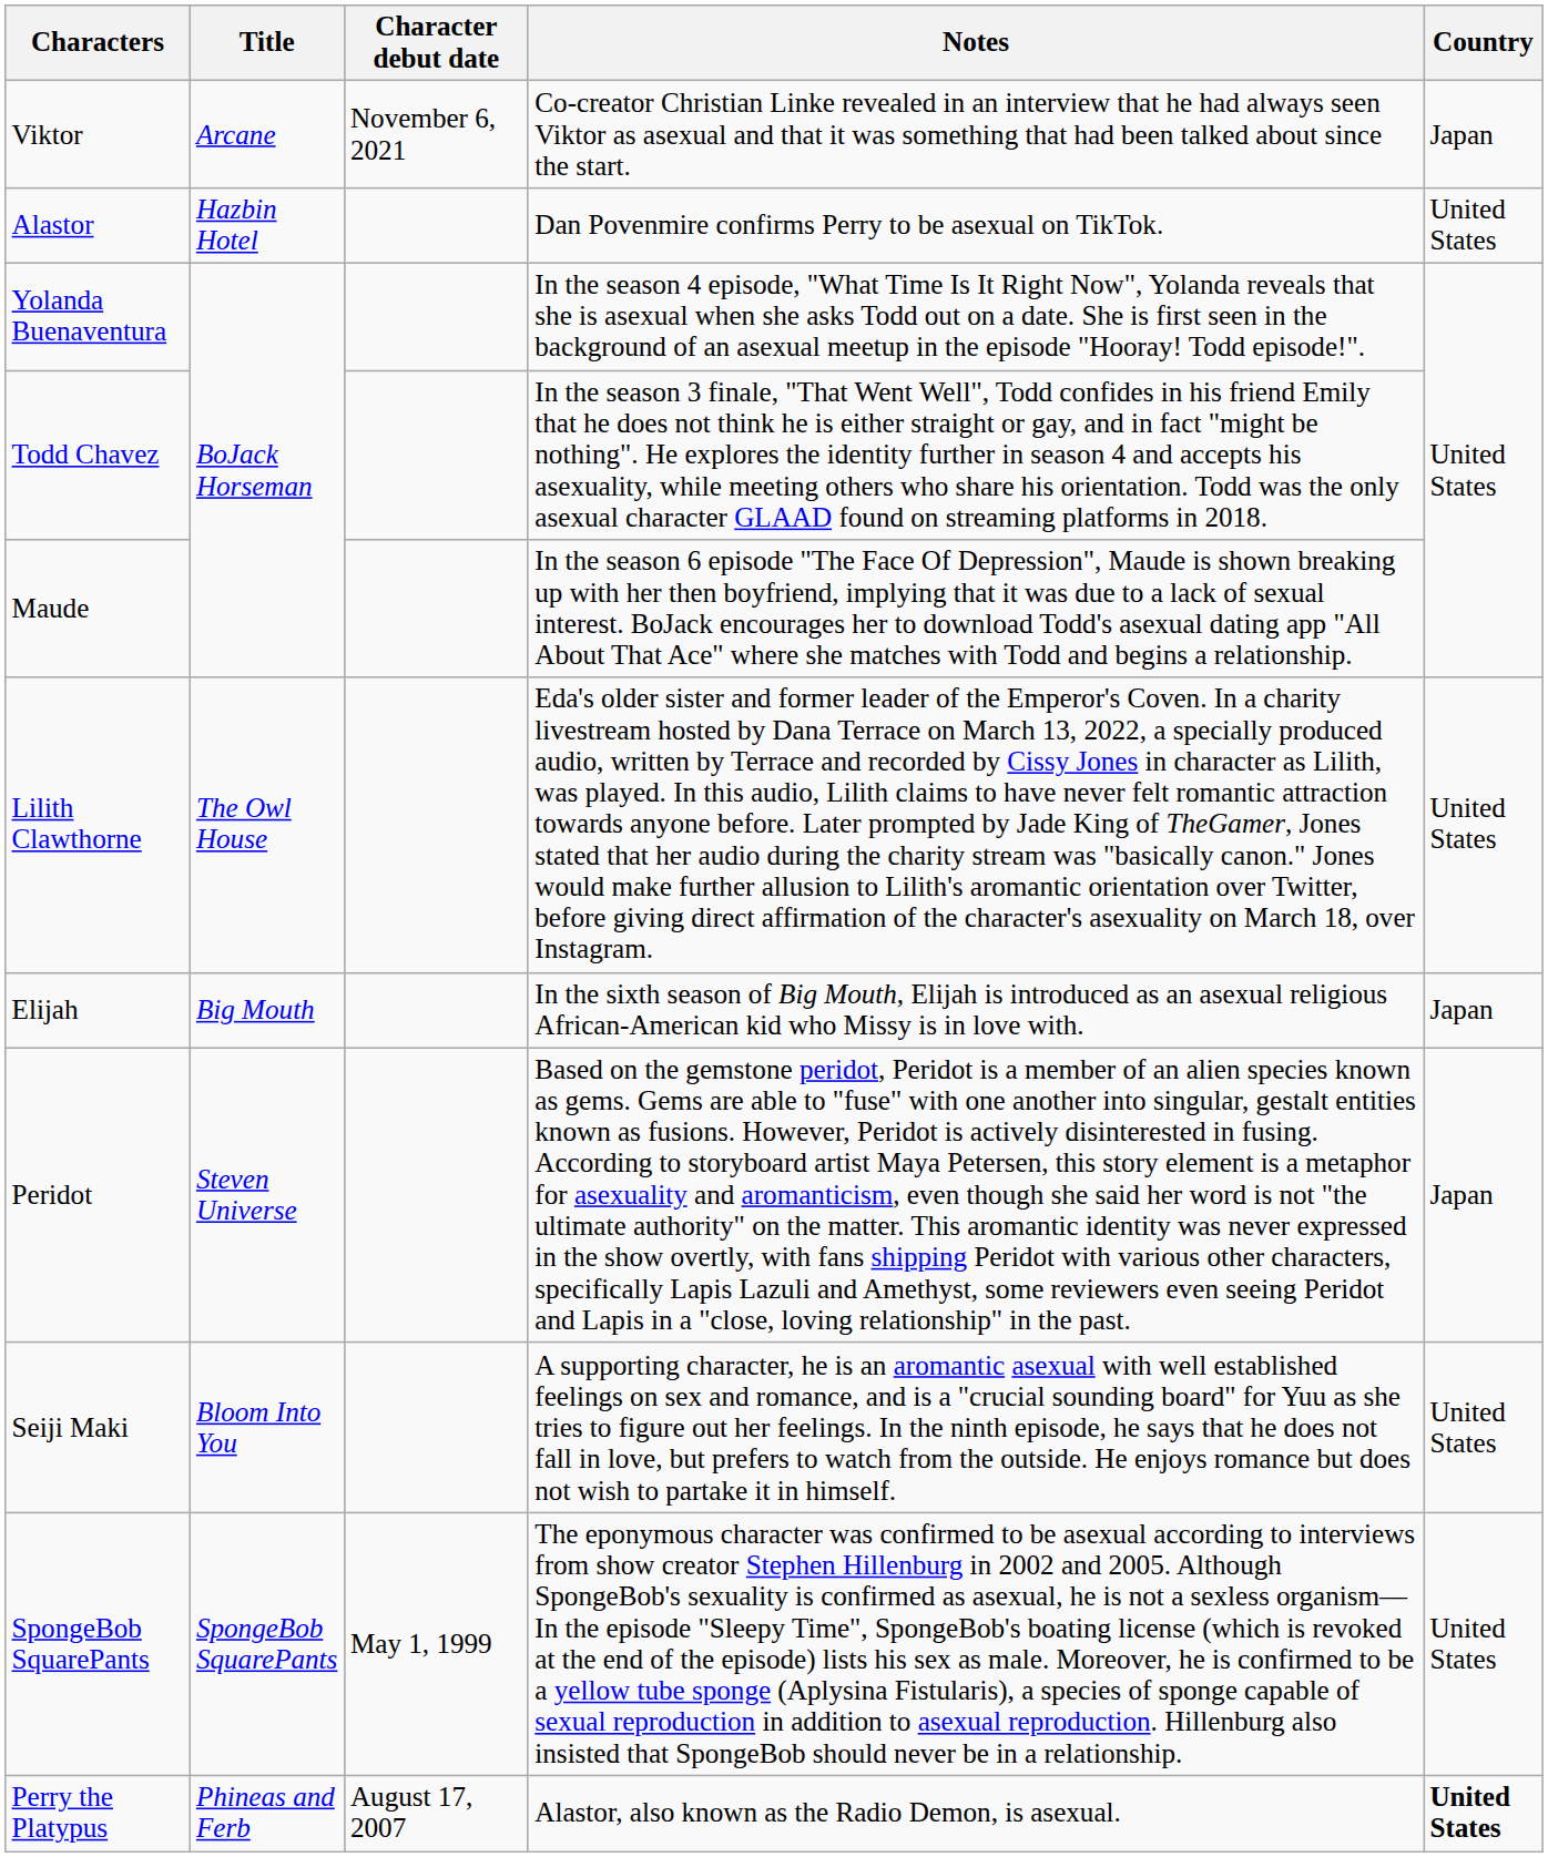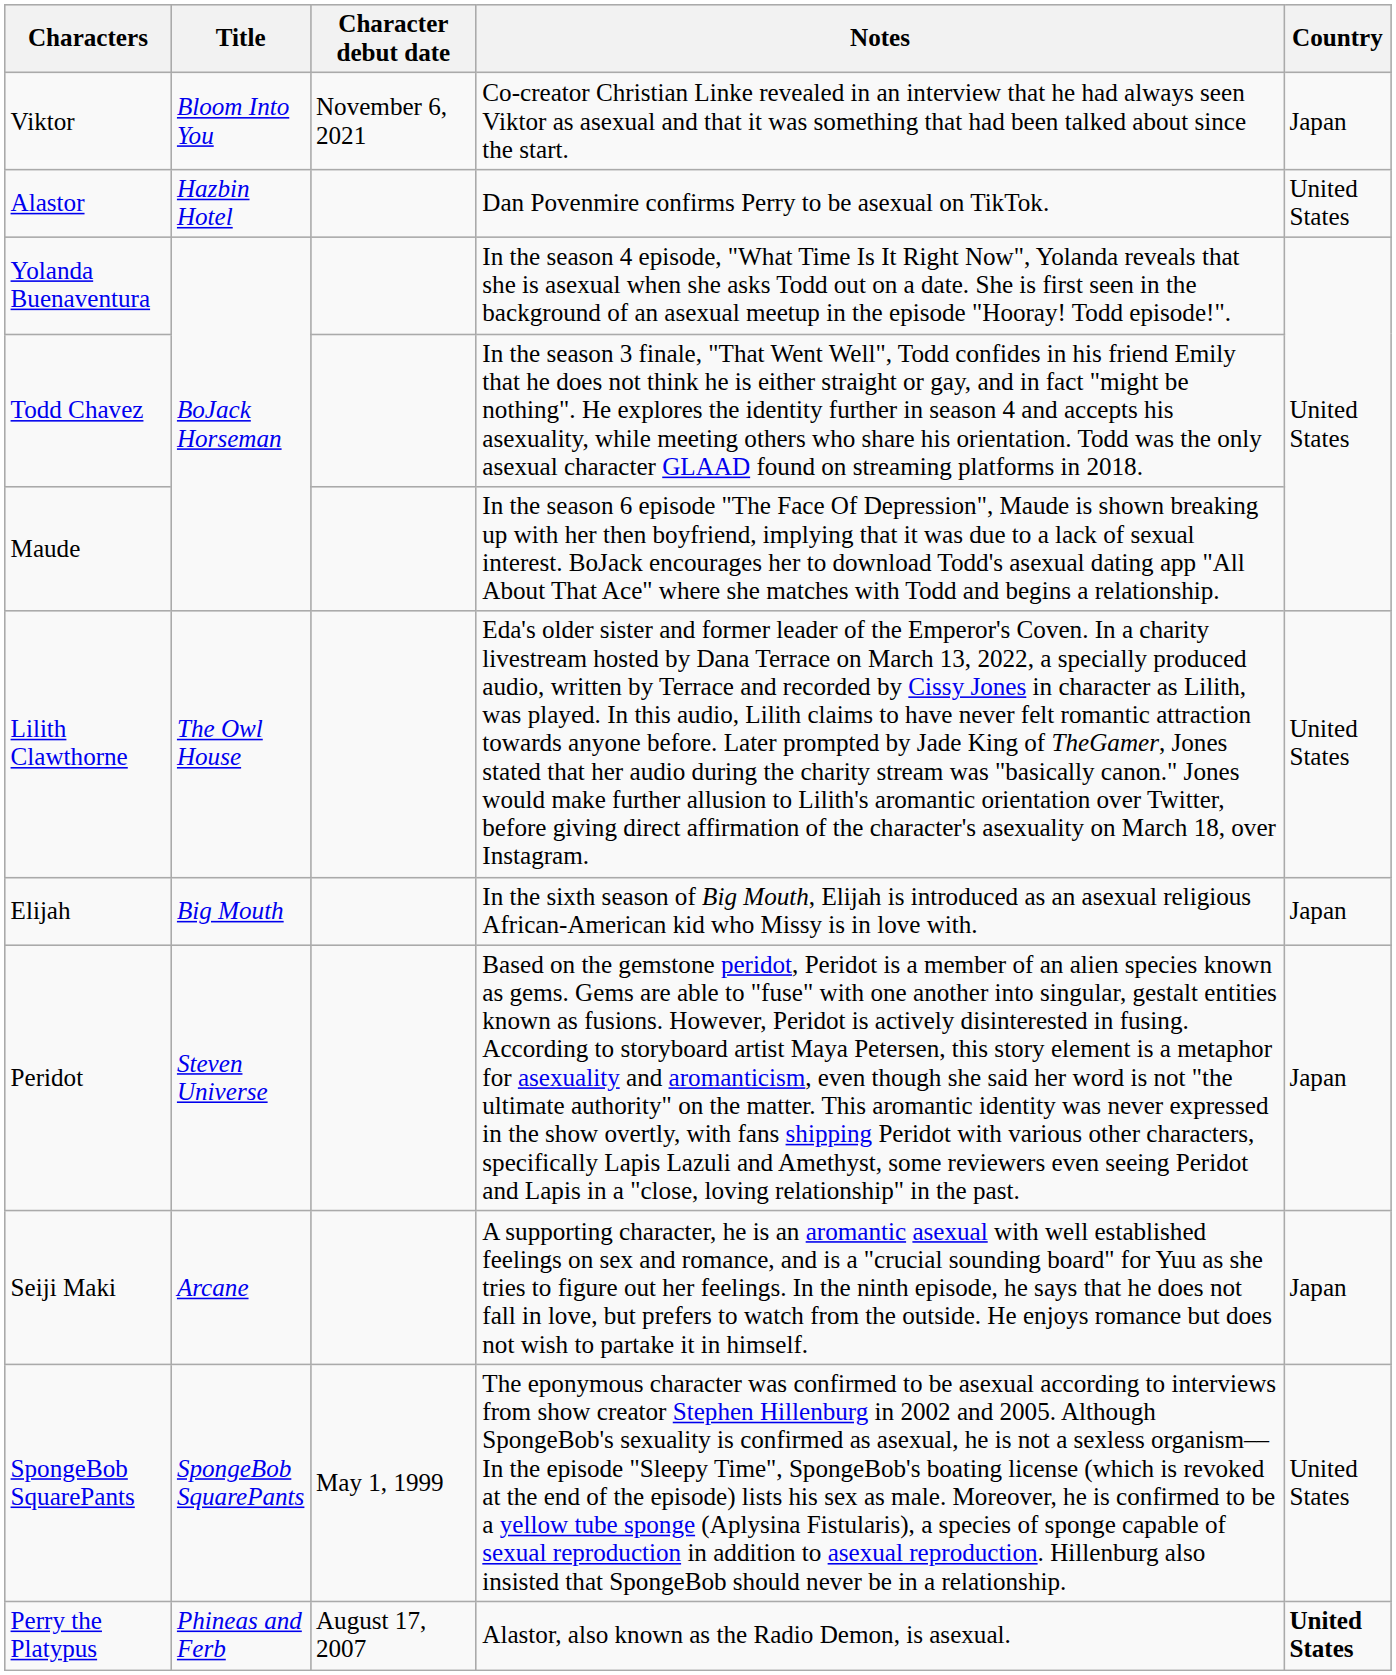 <table class="wikitable sortable" style="width: 100%">
 <tr>
 <th scope="col" style="width:12%;">Characters</th>
 <th scope="col" style="width:10%;">Title</th>
 <th scope="col" style="width:12%;">Character debut date</th>
 <th>Notes</th>
 <th>Country</th>
 </tr>
 <tr>
 <td>Viktor</td>
-<td><a href='#'><em>Arcane</em></a></td>
+<td><em><a href='#'>Bloom Into You</a></em></td>
 <td>November 6, 2021</td>
 <td>Co-creator Christian Linke revealed in an interview that he had always seen Viktor as asexual and that it was something that had been talked about since the start.</td>
 <td>Japan</td>
 </tr>
 <tr>
 <td><a href='#'>Alastor</a></td>
 <td><em><a href='#'>Hazbin Hotel</a></em></td>
 <td></td>
 <td>Dan Povenmire confirms Perry to be asexual on TikTok.</td>
 <td>United States</td>
 </tr>
 <tr>
 <td><a href='#'>Yolanda Buenaventura</a></td>
 <td rowspan="3"><em><a href='#'>BoJack Horseman</a></em></td>
 <td></td>
 <td>In the season 4 episode, "What Time Is It Right Now", Yolanda reveals that she is asexual when she asks Todd out on a date. She is first seen in the background of an asexual meetup in the episode "Hooray! Todd episode!".</td>
 <td rowspan="3">United States</td>
 </tr>
 <tr>
 <td><a href='#'>Todd Chavez</a></td>
 <td></td>
 <td>In the season 3 finale, "That Went Well", Todd confides in his friend Emily that he does not think he is either straight or gay, and in fact "might be nothing". He explores the identity further in season 4 and accepts his asexuality, while meeting others who share his orientation. Todd was the only asexual character <a href='#'>GLAAD</a> found on streaming platforms in 2018.</td>
 </tr>
 <tr>
 <td>Maude</td>
 <td></td>
 <td>In the season 6 episode "The Face Of Depression", Maude is shown breaking up with her then boyfriend, implying that it was due to a lack of sexual interest. BoJack encourages her to download Todd's asexual dating app "All About That Ace" where she matches with Todd and begins a relationship.</td>
 </tr>
 <tr>
 <td><a href='#'>Lilith Clawthorne</a></td>
 <td><em><a href='#'>The Owl House</a></em></td>
 <td></td>
 <td>Eda's older sister and former leader of the Emperor's Coven. In a charity livestream hosted by Dana Terrace on March 13, 2022, a specially produced audio, written by Terrace and recorded by <a href='#'>Cissy Jones</a> in character as Lilith, was played. In this audio, Lilith claims to have never felt romantic attraction towards anyone before. Later prompted by Jade King of <em>TheGamer</em>, Jones stated that her audio during the charity stream was "basically canon." Jones would make further allusion to Lilith's aromantic orientation over Twitter, before giving direct affirmation of the character's asexuality on March 18, over Instagram.</td>
 <td>United States</td>
 </tr>
 <tr>
 <td>Elijah</td>
 <td><em><a href='#'>Big Mouth</a></em></td>
 <td></td>
 <td>In the sixth season of <em>Big Mouth</em>, Elijah is introduced as an asexual religious African-American kid who Missy is in love with.</td>
 <td>Japan</td>
 </tr>
 <tr>
 <td>Peridot</td>
 <td><em><a href='#'>Steven Universe</a></em></td>
 <td></td>
 <td>Based on the gemstone <a href='#'>peridot</a>, Peridot is a member of an alien species known as gems. Gems are able to "fuse" with one another into singular, gestalt entities known as fusions. However, Peridot is actively disinterested in fusing. According to storyboard artist Maya Petersen, this story element is a metaphor for <a href='#'>asexuality</a> and <a href='#'>aromanticism</a>, even though she said her word is not "the ultimate authority" on the matter. This aromantic identity was never expressed in the show overtly, with fans <a href='#'>shipping</a> Peridot with various other characters, specifically Lapis Lazuli and Amethyst, some reviewers even seeing Peridot and Lapis in a "close, loving relationship" in the past.</td>
 <td>Japan</td>
 </tr>
 <tr>
 <td>Seiji Maki</td>
-<td><em><a href='#'>Bloom Into You</a></em></td>
+<td><a href='#'><em>Arcane</em></a></td>
 <td></td>
 <td>A supporting character, he is an <a href='#'>aromantic</a> <a href='#'>asexual</a> with well established feelings on sex and romance, and is a "crucial sounding board" for Yuu as she tries to figure out her feelings. In the ninth episode, he says that he does not fall in love, but prefers to watch from the outside. He enjoys romance but does not wish to partake it in himself.</td>
-<td>United States</td>
+<td>Japan</td>
 </tr>
 <tr>
 <td><a href='#'>SpongeBob SquarePants</a></td>
 <td><em><a href='#'>SpongeBob SquarePants</a></em></td>
 <td>May 1, 1999</td>
 <td>The eponymous character was confirmed to be asexual according to interviews from show creator <a href='#'>Stephen Hillenburg</a> in 2002 and 2005. Although SpongeBob's sexuality is confirmed as asexual, he is not a sexless organism–– In the episode "Sleepy Time", SpongeBob's boating license (which is revoked at the end of the episode) lists his sex as male. Moreover, he is confirmed to be a <a href='#'>yellow tube sponge</a> (Aplysina Fistularis), a species of sponge capable of <a href='#'>sexual reproduction</a> in addition to <a href='#'>asexual reproduction</a>. Hillenburg also insisted that SpongeBob should never be in a relationship.</td>
 <td>United States</td>
 </tr>
 <tr>
 <td><a href='#'>Perry the Platypus</a></td>
 <td><em><a href='#'>Phineas and Ferb</a></em></td>
 <td>August 17, 2007</td>
 <td>Alastor, also known as the Radio Demon, is asexual.</td>
 <td><strong>United States</strong></td>
 </tr>
 <tr>
 </tr>
 </table>
